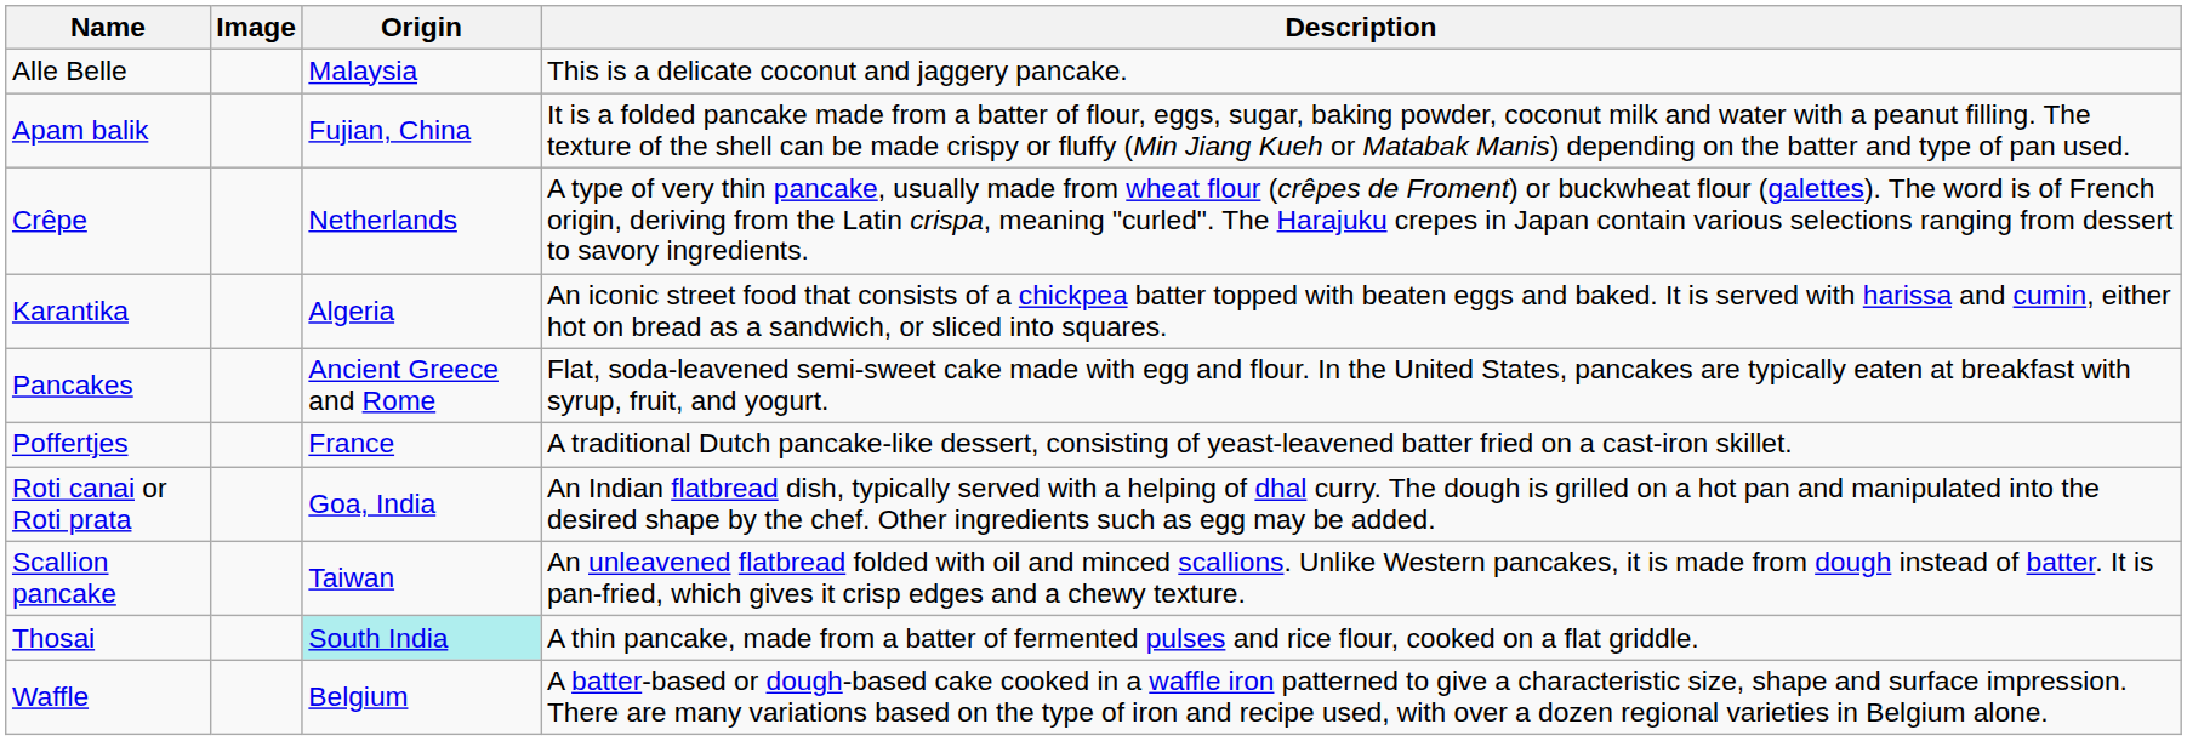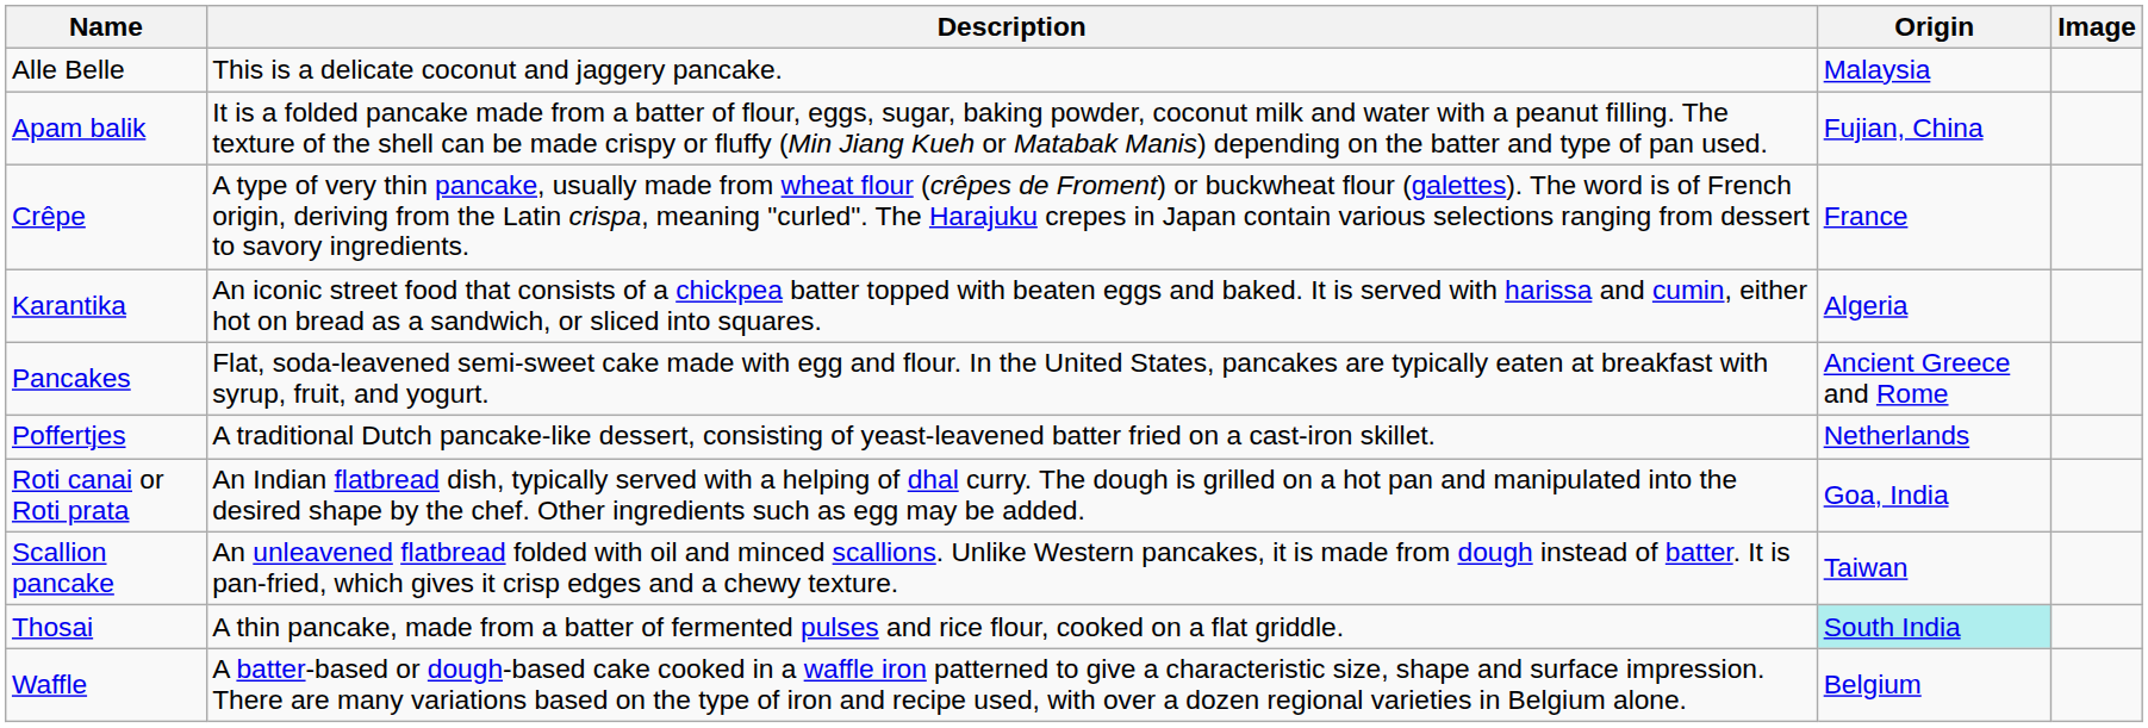 <table class="wikitable sortable" width="100%">
 <tr>
 <th>Name</th>
+<th>Description</th>
+<th>Origin</th>
 <th class="unsortable">Image</th>
-<th>Origin</th>
-<th>Description</th>
 </tr>
 <tr>
 <td>Alle Belle</td>
+<td>This is a delicate coconut and jaggery pancake.</td>
+<td><a href='#'>Malaysia</a></td>
 <td></td>
-<td><a href='#'>Malaysia</a></td>
-<td>This is a delicate coconut and jaggery pancake.</td>
 </tr>
 <tr>
 <td><a href='#'>Apam balik</a></td>
+<td>It is a folded pancake made from a batter of flour, eggs, sugar, baking powder, coconut milk and water with a peanut filling. The texture of the shell can be made crispy or fluffy (<em>Min Jiang Kueh</em> or <em>Matabak Manis</em>) depending on the batter and type of pan used.</td>
+<td><a href='#'>Fujian, China</a></td>
 <td></td>
-<td><a href='#'>Fujian, China</a></td>
-<td>It is a folded pancake made from a batter of flour, eggs, sugar, baking powder, coconut milk and water with a peanut filling. The texture of the shell can be made crispy or fluffy (<em>Min Jiang Kueh</em> or <em>Matabak Manis</em>) depending on the batter and type of pan used.</td>
 </tr>
 <tr>
 <td><a href='#'>Crêpe</a></td>
+<td>A type of very thin <a href='#'>pancake</a>, usually made from <a href='#'>wheat flour</a> (<em>crêpes de Froment</em>) or buckwheat flour (<a href='#'>galettes</a>). The word is of French origin, deriving from the Latin <em>crispa</em>, meaning "curled". The <a href='#'>Harajuku</a> crepes in Japan contain various selections ranging from dessert to savory ingredients.</td>
+<td><a href='#'>France</a></td>
 <td></td>
-<td><a href='#'>Netherlands</a></td>
-<td>A type of very thin <a href='#'>pancake</a>, usually made from <a href='#'>wheat flour</a> (<em>crêpes de Froment</em>) or buckwheat flour (<a href='#'>galettes</a>). The word is of French origin, deriving from the Latin <em>crispa</em>, meaning "curled". The <a href='#'>Harajuku</a> crepes in Japan contain various selections ranging from dessert to savory ingredients.</td>
 </tr>
 <tr>
 <td><a href='#'>Karantika</a></td>
+<td>An iconic street food that consists of a <a href='#'>chickpea</a> batter topped with beaten eggs and baked. It is served with <a href='#'>harissa</a> and <a href='#'>cumin</a>, either hot on bread as a sandwich, or sliced into squares.</td>
+<td><a href='#'>Algeria</a></td>
 <td></td>
-<td><a href='#'>Algeria</a></td>
-<td>An iconic street food that consists of a <a href='#'>chickpea</a> batter topped with beaten eggs and baked. It is served with <a href='#'>harissa</a> and <a href='#'>cumin</a>, either hot on bread as a sandwich, or sliced into squares.</td>
 </tr>
 <tr>
 <td><a href='#'>Pancakes</a></td>
+<td>Flat, soda-leavened semi-sweet cake made with egg and flour. In the United States, pancakes are typically eaten at breakfast with syrup, fruit, and yogurt.</td>
+<td><a href='#'>Ancient Greece</a> and <a href='#'>Rome</a></td>
 <td></td>
-<td><a href='#'>Ancient Greece</a> and <a href='#'>Rome</a></td>
-<td>Flat, soda-leavened semi-sweet cake made with egg and flour. In the United States, pancakes are typically eaten at breakfast with syrup, fruit, and yogurt.</td>
 </tr>
 <tr>
 <td><a href='#'>Poffertjes</a></td>
+<td>A traditional Dutch pancake-like dessert, consisting of yeast-leavened batter fried on a cast-iron skillet.</td>
+<td><a href='#'>Netherlands</a></td>
 <td></td>
-<td><a href='#'>France</a></td>
-<td>A traditional Dutch pancake-like dessert, consisting of yeast-leavened batter fried on a cast-iron skillet.</td>
 </tr>
 <tr>
 <td><a href='#'>Roti canai</a> or <a href='#'>Roti prata</a></td>
+<td>An Indian <a href='#'>flatbread</a> dish, typically served with a helping of <a href='#'>dhal</a> curry. The dough is grilled on a hot pan and manipulated into the desired shape by the chef. Other ingredients such as egg may be added.</td>
+<td><a href='#'>Goa, India</a></td>
 <td></td>
-<td><a href='#'>Goa, India</a></td>
-<td>An Indian <a href='#'>flatbread</a> dish, typically served with a helping of <a href='#'>dhal</a> curry. The dough is grilled on a hot pan and manipulated into the desired shape by the chef. Other ingredients such as egg may be added.</td>
 </tr>
 <tr>
 <td><a href='#'>Scallion pancake</a></td>
+<td>An <a href='#'>unleavened</a> <a href='#'>flatbread</a> folded with oil and minced <a href='#'>scallions</a>. Unlike Western pancakes, it is made from <a href='#'>dough</a> instead of <a href='#'>batter</a>. It is pan-fried, which gives it crisp edges and a chewy texture.</td>
+<td><a href='#'>Taiwan</a></td>
 <td></td>
-<td><a href='#'>Taiwan</a></td>
-<td>An <a href='#'>unleavened</a> <a href='#'>flatbread</a> folded with oil and minced <a href='#'>scallions</a>. Unlike Western pancakes, it is made from <a href='#'>dough</a> instead of <a href='#'>batter</a>. It is pan-fried, which gives it crisp edges and a chewy texture.</td>
 </tr>
 <tr>
 <td><a href='#'>Thosai</a></td>
+<td>A thin pancake, made from a batter of fermented <a href='#'>pulses</a> and rice flour, cooked on a flat griddle.</td>
+<td style="background: paleturquoise;"><a href='#'>South India</a></td>
 <td></td>
-<td style="background: paleturquoise;"><a href='#'>South India</a></td>
-<td>A thin pancake, made from a batter of fermented <a href='#'>pulses</a> and rice flour, cooked on a flat griddle.</td>
 </tr>
 <tr>
 <td><a href='#'>Waffle</a></td>
+<td>A <a href='#'>batter</a>-based or <a href='#'>dough</a>-based cake cooked in a <a href='#'>waffle iron</a> patterned to give a characteristic size, shape and surface impression. There are many variations based on the type of iron and recipe used, with over a dozen regional varieties in Belgium alone.</td>
+<td><a href='#'>Belgium</a></td>
 <td></td>
-<td><a href='#'>Belgium</a></td>
-<td>A <a href='#'>batter</a>-based or <a href='#'>dough</a>-based cake cooked in a <a href='#'>waffle iron</a> patterned to give a characteristic size, shape and surface impression. There are many variations based on the type of iron and recipe used, with over a dozen regional varieties in Belgium alone.</td>
 </tr>
 </table>
